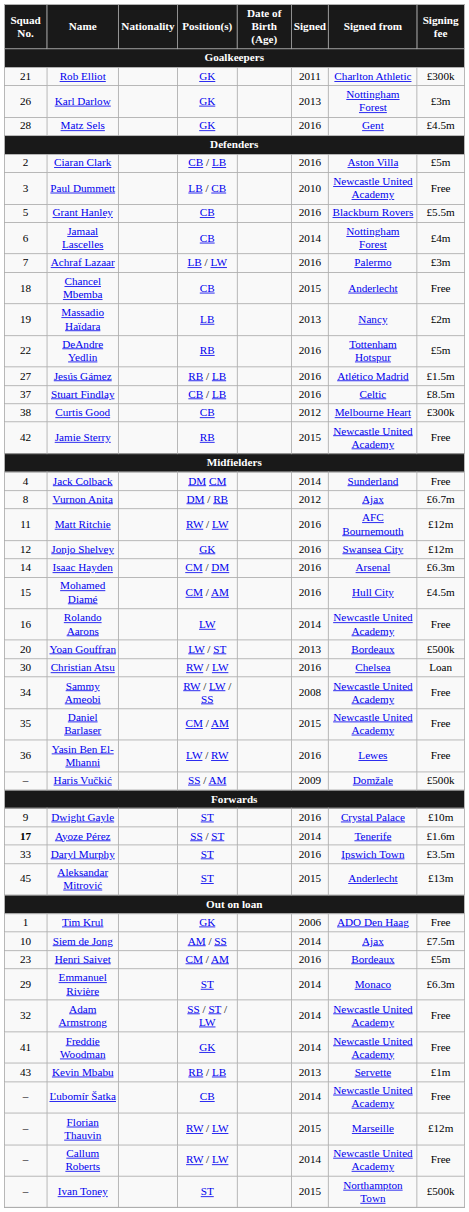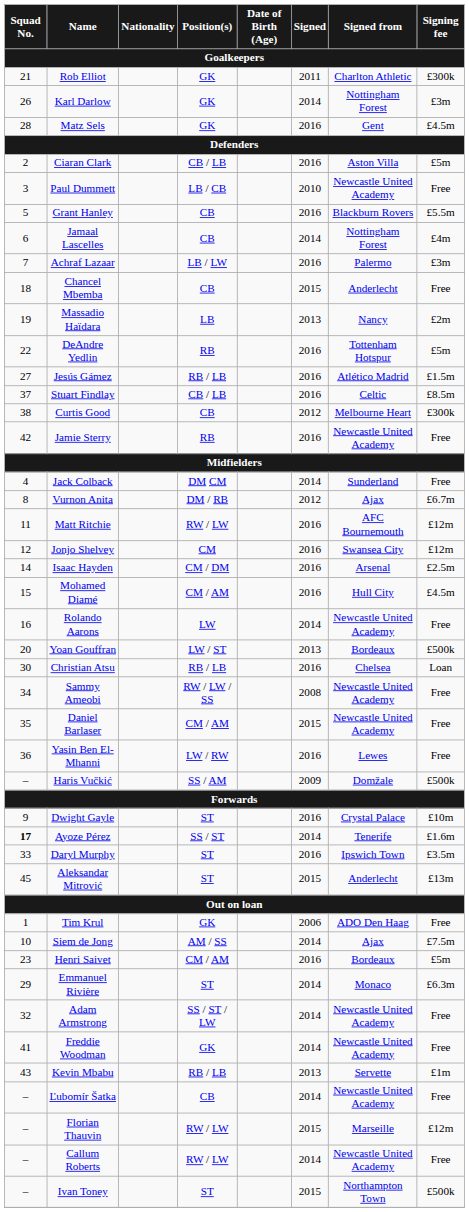 <table class="wikitable" style="text-align:center; font-size:85%; width:90%;">
 <tr>
 <th style="background:#191919; color:white; text-align:center;">Squad No.</th>
 <th style="background:#191919; color:white; text-align:center;">Name</th>
 <th style="background:#191919; color:white; text-align:center;">Nationality</th>
 <th style="background:#191919; color:white; text-align:center;">Position(s)</th>
 <th style="background:#191919; color:white; text-align:center;">Date of Birth (Age)</th>
 <th style="background:#191919; color:white; text-align:center;">Signed</th>
 <th style="background:#191919; color:white; text-align:center;">Signed from</th>
 <th style="background:#191919; color:white; text-align:center;">Signing fee</th>
 </tr>
 <tr>
 <th colspan="8" style="background:#191919; color:white; text-align:center;">Goalkeepers</th>
 </tr>
 <tr>
 <td>21</td>
 <td><a href='#'>Rob Elliot</a></td>
 <td></td>
 <td><a href='#'>GK</a></td>
 <td></td>
 <td>2011</td>
 <td> <a href='#'>Charlton Athletic</a></td>
 <td>£300k</td>
 </tr>
 <tr>
 <td>26</td>
 <td><a href='#'>Karl Darlow</a></td>
 <td></td>
 <td><a href='#'>GK</a></td>
 <td></td>
-<td>2013</td>
+<td>2014</td>
 <td> <a href='#'>Nottingham Forest</a></td>
 <td>£3m</td>
 </tr>
 <tr>
 <td>28</td>
 <td><a href='#'>Matz Sels</a></td>
 <td></td>
 <td><a href='#'>GK</a></td>
 <td></td>
 <td>2016</td>
 <td> <a href='#'>Gent</a></td>
 <td>£4.5m</td>
 </tr>
 <tr>
 <th colspan="8" style="background:#191919; color:white; text-align:center;">Defenders</th>
 </tr>
 <tr>
 <td>2</td>
 <td><a href='#'>Ciaran Clark</a></td>
 <td></td>
 <td><a href='#'>CB</a> / <a href='#'>LB</a></td>
 <td></td>
 <td>2016</td>
 <td> <a href='#'>Aston Villa</a></td>
 <td>£5m</td>
 </tr>
 <tr>
 <td>3</td>
 <td><a href='#'>Paul Dummett</a></td>
 <td></td>
 <td><a href='#'>LB</a> / <a href='#'>CB</a></td>
 <td></td>
 <td>2010</td>
 <td> <a href='#'>Newcastle United Academy</a></td>
 <td>Free</td>
 </tr>
 <tr>
 <td>5</td>
 <td><a href='#'>Grant Hanley</a></td>
 <td></td>
 <td><a href='#'>CB</a></td>
 <td></td>
 <td>2016</td>
 <td> <a href='#'>Blackburn Rovers</a></td>
 <td>£5.5m</td>
 </tr>
 <tr>
 <td>6</td>
 <td><a href='#'>Jamaal Lascelles</a></td>
 <td></td>
 <td><a href='#'>CB</a></td>
 <td></td>
 <td>2014</td>
 <td> <a href='#'>Nottingham Forest</a></td>
 <td>£4m</td>
 </tr>
 <tr>
 <td>7</td>
 <td><a href='#'>Achraf Lazaar</a></td>
 <td></td>
 <td><a href='#'>LB</a> / <a href='#'>LW</a></td>
 <td></td>
 <td>2016</td>
 <td> <a href='#'>Palermo</a></td>
 <td>£3m</td>
 </tr>
 <tr>
 <td>18</td>
 <td><a href='#'>Chancel Mbemba</a></td>
 <td></td>
 <td><a href='#'>CB</a></td>
 <td></td>
 <td>2015</td>
 <td> <a href='#'>Anderlecht</a></td>
 <td>Free</td>
 </tr>
 <tr>
 <td>19</td>
 <td><a href='#'>Massadio Haïdara</a></td>
 <td></td>
 <td><a href='#'>LB</a></td>
 <td></td>
 <td>2013</td>
 <td> <a href='#'>Nancy</a></td>
 <td>£2m</td>
 </tr>
 <tr>
 <td>22</td>
 <td><a href='#'>DeAndre Yedlin</a></td>
 <td></td>
 <td><a href='#'>RB</a></td>
 <td></td>
 <td>2016</td>
 <td> <a href='#'>Tottenham Hotspur</a></td>
 <td>£5m</td>
 </tr>
 <tr>
 <td>27</td>
 <td><a href='#'>Jesús Gámez</a></td>
 <td></td>
 <td><a href='#'>RB</a> / <a href='#'>LB</a></td>
 <td></td>
 <td>2016</td>
 <td> <a href='#'>Atlético Madrid</a></td>
 <td>£1.5m</td>
 </tr>
 <tr>
 <td>37</td>
 <td><a href='#'>Stuart Findlay</a></td>
 <td></td>
 <td><a href='#'>CB</a> / <a href='#'>LB</a></td>
 <td></td>
 <td>2016</td>
 <td> <a href='#'>Celtic</a></td>
 <td>£8.5m</td>
 </tr>
 <tr>
 <td>38</td>
 <td><a href='#'>Curtis Good</a></td>
 <td></td>
 <td><a href='#'>CB</a></td>
 <td></td>
 <td>2012</td>
 <td> <a href='#'>Melbourne Heart</a></td>
 <td>£300k</td>
 </tr>
 <tr>
 <td>42</td>
 <td><a href='#'>Jamie Sterry</a></td>
 <td></td>
 <td><a href='#'>RB</a></td>
 <td></td>
-<td>2015</td>
+<td>2016</td>
 <td> <a href='#'>Newcastle United Academy</a></td>
 <td>Free</td>
 </tr>
 <tr>
 <th colspan="8" style="background:#191919; color:white; text-align:center;">Midfielders</th>
 </tr>
 <tr>
 <td>4</td>
 <td><a href='#'>Jack Colback</a></td>
 <td></td>
 <td><a href='#'>DM</a> <a href='#'>CM</a></td>
 <td></td>
 <td>2014</td>
 <td> <a href='#'>Sunderland</a></td>
 <td>Free</td>
 </tr>
 <tr>
 <td>8</td>
 <td><a href='#'>Vurnon Anita</a></td>
 <td></td>
 <td><a href='#'>DM</a> / <a href='#'>RB</a></td>
 <td></td>
 <td>2012</td>
 <td> <a href='#'>Ajax</a></td>
 <td>£6.7m</td>
 </tr>
 <tr>
 <td>11</td>
 <td><a href='#'>Matt Ritchie</a></td>
 <td></td>
 <td><a href='#'>RW</a> / <a href='#'>LW</a></td>
 <td></td>
 <td>2016</td>
 <td> <a href='#'>AFC Bournemouth</a></td>
 <td>£12m</td>
 </tr>
 <tr>
 <td>12</td>
 <td><a href='#'>Jonjo Shelvey</a></td>
 <td></td>
-<td><a href='#'>GK</a></td>
+<td><a href='#'>CM</a></td>
 <td></td>
 <td>2016</td>
 <td> <a href='#'>Swansea City</a></td>
 <td>£12m</td>
 </tr>
 <tr>
 <td>14</td>
 <td><a href='#'>Isaac Hayden</a></td>
 <td></td>
 <td><a href='#'>CM</a> / <a href='#'>DM</a></td>
 <td></td>
 <td>2016</td>
 <td> <a href='#'>Arsenal</a></td>
-<td>£6.3m</td>
+<td>£2.5m</td>
 </tr>
 <tr>
 <td>15</td>
 <td><a href='#'>Mohamed Diamé</a></td>
 <td></td>
 <td><a href='#'>CM</a> / <a href='#'>AM</a></td>
 <td></td>
 <td>2016</td>
 <td> <a href='#'>Hull City</a></td>
 <td>£4.5m</td>
 </tr>
 <tr>
 <td>16</td>
 <td><a href='#'>Rolando Aarons</a></td>
 <td></td>
 <td><a href='#'>LW</a></td>
 <td></td>
 <td>2014</td>
 <td> <a href='#'>Newcastle United Academy</a></td>
 <td>Free</td>
 </tr>
 <tr>
 <td>20</td>
 <td><a href='#'>Yoan Gouffran</a></td>
 <td></td>
 <td><a href='#'>LW</a> / <a href='#'>ST</a></td>
 <td></td>
 <td>2013</td>
 <td> <a href='#'>Bordeaux</a></td>
 <td>£500k</td>
 </tr>
 <tr>
 <td>30</td>
 <td><a href='#'>Christian Atsu</a></td>
 <td></td>
-<td><a href='#'>RW</a> / <a href='#'>LW</a></td>
+<td><a href='#'>RB</a> / <a href='#'>LB</a></td>
 <td></td>
 <td>2016</td>
 <td> <a href='#'>Chelsea</a></td>
 <td>Loan</td>
 </tr>
 <tr>
 <td>34</td>
 <td><a href='#'>Sammy Ameobi</a></td>
 <td></td>
 <td><a href='#'>RW</a> / <a href='#'>LW</a> / <a href='#'>SS</a></td>
 <td></td>
 <td>2008</td>
 <td> <a href='#'>Newcastle United Academy</a></td>
 <td>Free</td>
 </tr>
 <tr>
 <td>35</td>
 <td><a href='#'>Daniel Barlaser</a></td>
 <td></td>
 <td><a href='#'>CM</a> / <a href='#'>AM</a></td>
 <td></td>
 <td>2015</td>
 <td> <a href='#'>Newcastle United Academy</a></td>
 <td>Free</td>
 </tr>
 <tr>
 <td>36</td>
 <td><a href='#'>Yasin Ben El-Mhanni</a></td>
 <td></td>
 <td><a href='#'>LW</a> / <a href='#'>RW</a></td>
 <td></td>
 <td>2016</td>
 <td> <a href='#'>Lewes</a></td>
 <td>Free</td>
 </tr>
 <tr>
 <td>–</td>
 <td><a href='#'>Haris Vučkić</a></td>
 <td></td>
 <td><a href='#'>SS</a> / <a href='#'>AM</a></td>
 <td></td>
 <td>2009</td>
 <td> <a href='#'>Domžale</a></td>
 <td>£500k</td>
 </tr>
 <tr>
 <th colspan="8" style="background:#191919; color:white; text-align:center;">Forwards</th>
 </tr>
 <tr>
 <td>9</td>
 <td><a href='#'>Dwight Gayle</a></td>
 <td></td>
 <td><a href='#'>ST</a></td>
 <td></td>
 <td>2016</td>
 <td> <a href='#'>Crystal Palace</a></td>
 <td>£10m</td>
 </tr>
 <tr>
 <td><strong>17</strong></td>
 <td><a href='#'>Ayoze Pérez</a></td>
 <td></td>
 <td><a href='#'>SS</a> / <a href='#'>ST</a></td>
 <td></td>
 <td>2014</td>
 <td> <a href='#'>Tenerife</a></td>
 <td>£1.6m</td>
 </tr>
 <tr>
 <td>33</td>
 <td><a href='#'>Daryl Murphy</a></td>
 <td></td>
 <td><a href='#'>ST</a></td>
 <td></td>
 <td>2016</td>
 <td> <a href='#'>Ipswich Town</a></td>
 <td>£3.5m</td>
 </tr>
 <tr>
 <td>45</td>
 <td><a href='#'>Aleksandar Mitrović</a></td>
 <td></td>
 <td><a href='#'>ST</a></td>
 <td></td>
 <td>2015</td>
 <td> <a href='#'>Anderlecht</a></td>
 <td>£13m</td>
 </tr>
 <tr>
 <th colspan="8" style="background:#191919; color:white; text-align:center;">Out on loan</th>
 </tr>
 <tr>
 <td>1</td>
 <td><a href='#'>Tim Krul</a></td>
 <td></td>
 <td><a href='#'>GK</a></td>
 <td></td>
 <td>2006</td>
 <td> <a href='#'>ADO Den Haag</a></td>
 <td>Free</td>
 </tr>
 <tr>
 <td>10</td>
 <td><a href='#'>Siem de Jong</a></td>
 <td></td>
 <td><a href='#'>AM</a> / <a href='#'>SS</a></td>
 <td></td>
 <td>2014</td>
 <td> <a href='#'>Ajax</a></td>
 <td>£7.5m</td>
 </tr>
 <tr>
 <td>23</td>
 <td><a href='#'>Henri Saivet</a></td>
 <td></td>
 <td><a href='#'>CM</a> / <a href='#'>AM</a></td>
 <td></td>
 <td>2016</td>
 <td> <a href='#'>Bordeaux</a></td>
 <td>£5m</td>
 </tr>
 <tr>
 <td>29</td>
 <td><a href='#'>Emmanuel Rivière</a></td>
 <td></td>
 <td><a href='#'>ST</a></td>
 <td></td>
 <td>2014</td>
 <td> <a href='#'>Monaco</a></td>
 <td>£6.3m</td>
 </tr>
 <tr>
 <td>32</td>
 <td><a href='#'>Adam Armstrong</a></td>
 <td></td>
 <td><a href='#'>SS</a> / <a href='#'>ST</a> / <a href='#'>LW</a></td>
 <td></td>
 <td>2014</td>
 <td> <a href='#'>Newcastle United Academy</a></td>
 <td>Free</td>
 </tr>
 <tr>
 <td>41</td>
 <td><a href='#'>Freddie Woodman</a></td>
 <td></td>
 <td><a href='#'>GK</a></td>
 <td></td>
 <td>2014</td>
 <td> <a href='#'>Newcastle United Academy</a></td>
 <td>Free</td>
 </tr>
 <tr>
 <td>43</td>
 <td><a href='#'>Kevin Mbabu</a></td>
 <td></td>
 <td><a href='#'>RB</a> / <a href='#'>LB</a></td>
 <td></td>
 <td>2013</td>
 <td> <a href='#'>Servette</a></td>
 <td>£1m</td>
 </tr>
 <tr>
 <td>–</td>
 <td><a href='#'>Ľubomír Šatka</a></td>
 <td></td>
 <td><a href='#'>CB</a></td>
 <td></td>
 <td>2014</td>
 <td> <a href='#'>Newcastle United Academy</a></td>
 <td>Free</td>
 </tr>
 <tr>
 <td>–</td>
 <td><a href='#'>Florian Thauvin</a></td>
 <td></td>
 <td><a href='#'>RW</a> / <a href='#'>LW</a></td>
 <td></td>
 <td>2015</td>
 <td> <a href='#'>Marseille</a></td>
 <td>£12m</td>
 </tr>
 <tr>
 <td>–</td>
 <td><a href='#'>Callum Roberts</a></td>
 <td></td>
 <td><a href='#'>RW</a> / <a href='#'>LW</a></td>
 <td></td>
 <td>2014</td>
 <td> <a href='#'>Newcastle United Academy</a></td>
 <td>Free</td>
 </tr>
 <tr>
 <td>–</td>
 <td><a href='#'>Ivan Toney</a></td>
 <td></td>
 <td><a href='#'>ST</a></td>
 <td></td>
 <td>2015</td>
 <td> <a href='#'>Northampton Town</a></td>
 <td>£500k</td>
 </tr>
 <tr>
 </tr>
 </table>
